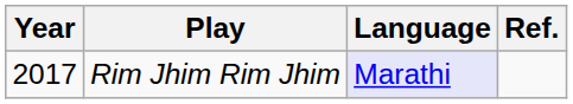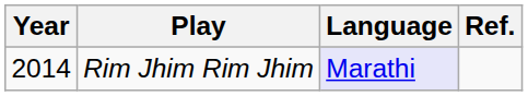 <table class="wikitable">
 <tr>
 <th>Year</th>
 <th>Play</th>
 <th>Language</th>
 <th>Ref.</th>
 </tr>
 <tr>
-<td>2017</td>
+<td>2014</td>
 <td><em>Rim Jhim Rim Jhim</em></td>
 <td style="background: lavender;"><a href='#'>Marathi</a></td>
 <td></td>
 </tr>
 </table>
